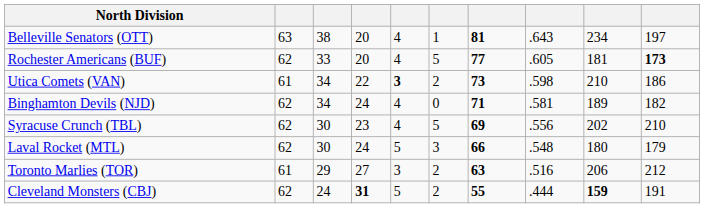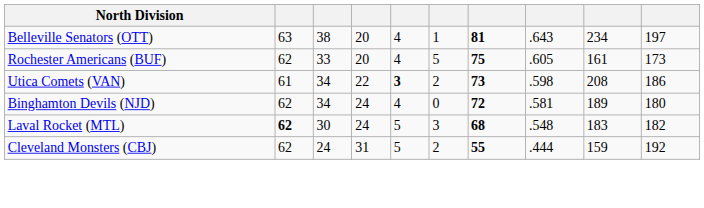 <table class="wikitable" style="width:50em">
 <tr bgcolor="#DDDDFF">
 <th width="35%">North Division</th>
 <th width="5%"></th>
 <th width="5%"></th>
 <th width="5%"></th>
 <th width="5%"></th>
 <th width="5%"></th>
 <th width="7.5%"></th>
 <th width="7.5%"></th>
 <th width="7.5%"></th>
 <th width="7.5%"></th>
 </tr>
 <tr bgcolor=>
 <td><a href='#'>Belleville Senators</a> (<a href='#'>OTT</a>)</td>
 <td>63</td>
 <td>38</td>
 <td>20</td>
 <td>4</td>
 <td>1</td>
 <td><strong>81</strong></td>
 <td>.643</td>
 <td>234</td>
 <td>197</td>
 </tr>
 <tr bgcolor=>
 <td><a href='#'>Rochester Americans</a> (<a href='#'>BUF</a>)</td>
 <td>62</td>
 <td>33</td>
 <td>20</td>
 <td>4</td>
 <td>5</td>
-<td><strong>77</strong></td>
+<td><strong>75</strong></td>
 <td>.605</td>
-<td>181</td>
-<td><strong>173</strong></td>
+<td>161</td>
+<td>173</td>
 </tr>
 <tr bgcolor=>
 <td><a href='#'>Utica Comets</a> (<a href='#'>VAN</a>)</td>
 <td>61</td>
 <td>34</td>
 <td>22</td>
 <td><strong>3</strong></td>
 <td>2</td>
 <td><strong>73</strong></td>
 <td>.598</td>
-<td>210</td>
+<td>208</td>
 <td>186</td>
 </tr>
 <tr bgcolor=>
 <td><a href='#'>Binghamton Devils</a> (<a href='#'>NJD</a>)</td>
 <td>62</td>
 <td>34</td>
 <td>24</td>
 <td>4</td>
 <td>0</td>
-<td><strong>71</strong></td>
+<td><strong>72</strong></td>
 <td>.581</td>
 <td>189</td>
-<td>182</td>
-</tr>
-<tr bgcolor=>
-<td><a href='#'>Syracuse Crunch</a> (<a href='#'>TBL</a>)</td>
-<td>62</td>
-<td>30</td>
-<td>23</td>
-<td>4</td>
-<td>5</td>
-<td><strong>69</strong></td>
-<td>.556</td>
-<td>202</td>
-<td>210</td>
+<td>180</td>
 </tr>
 <tr bgcolor=>
 <td><a href='#'>Laval Rocket</a> (<a href='#'>MTL</a>)</td>
-<td>62</td>
+<td><strong>62</strong></td>
 <td>30</td>
 <td>24</td>
 <td>5</td>
 <td>3</td>
-<td><strong>66</strong></td>
+<td><strong>68</strong></td>
 <td>.548</td>
-<td>180</td>
-<td>179</td>
-</tr>
-<tr bgcolor=>
-<td><a href='#'>Toronto Marlies</a> (<a href='#'>TOR</a>)</td>
-<td>61</td>
-<td>29</td>
-<td>27</td>
-<td>3</td>
-<td>2</td>
-<td><strong>63</strong></td>
-<td>.516</td>
-<td>206</td>
-<td>212</td>
+<td>183</td>
+<td>182</td>
 </tr>
 <tr bgcolor=>
 <td><a href='#'>Cleveland Monsters</a> (<a href='#'>CBJ</a>)</td>
 <td>62</td>
 <td>24</td>
-<td><strong>31</strong></td>
+<td>31</td>
 <td>5</td>
 <td>2</td>
 <td><strong>55</strong></td>
 <td>.444</td>
-<td><strong>159</strong></td>
-<td>191</td>
+<td>159</td>
+<td>192</td>
 </tr>
 </table>
